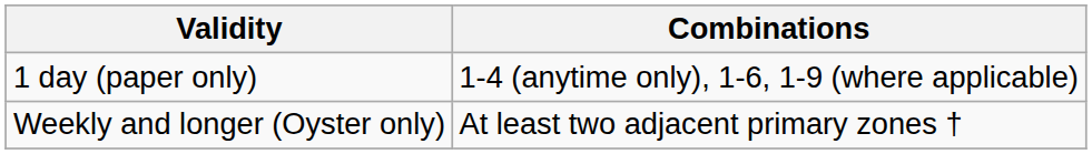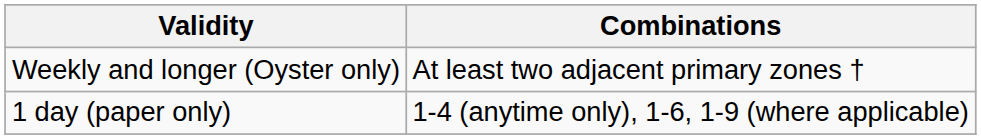 <table class="wikitable" style="margin: 0 auto;">
 <tr>
 <th scope="col">Validity</th>
 <th scope="col">Combinations</th>
 </tr>
 <tr>
+<td>Weekly and longer (Oyster only)</td>
+<td>At least two adjacent primary zones †</td>
+</tr>
+<tr>
 <td>1 day (paper only)</td>
 <td>1-4 (anytime only), 1-6, 1-9 (where applicable)</td>
 </tr>
-<tr>
-<td>Weekly and longer (Oyster only)</td>
-<td>At least two adjacent primary zones †</td>
-</tr>
 </table>
